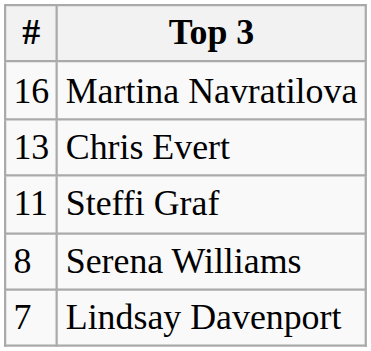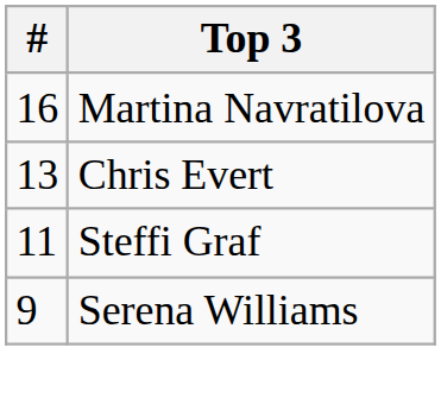 <table class=wikitable>
 <tr>
 <th>#</th>
 <th>Top 3</th>
 </tr>
 <tr>
 <td>16</td>
 <td> Martina Navratilova</td>
 </tr>
 <tr>
 <td>13</td>
 <td> Chris Evert</td>
 </tr>
 <tr>
 <td>11</td>
 <td> Steffi Graf</td>
 </tr>
 <tr>
-<td>8</td>
+<td>9</td>
 <td> Serena Williams</td>
 </tr>
-<tr>
-<td>7</td>
-<td> Lindsay Davenport</td>
-</tr>
 </table>
